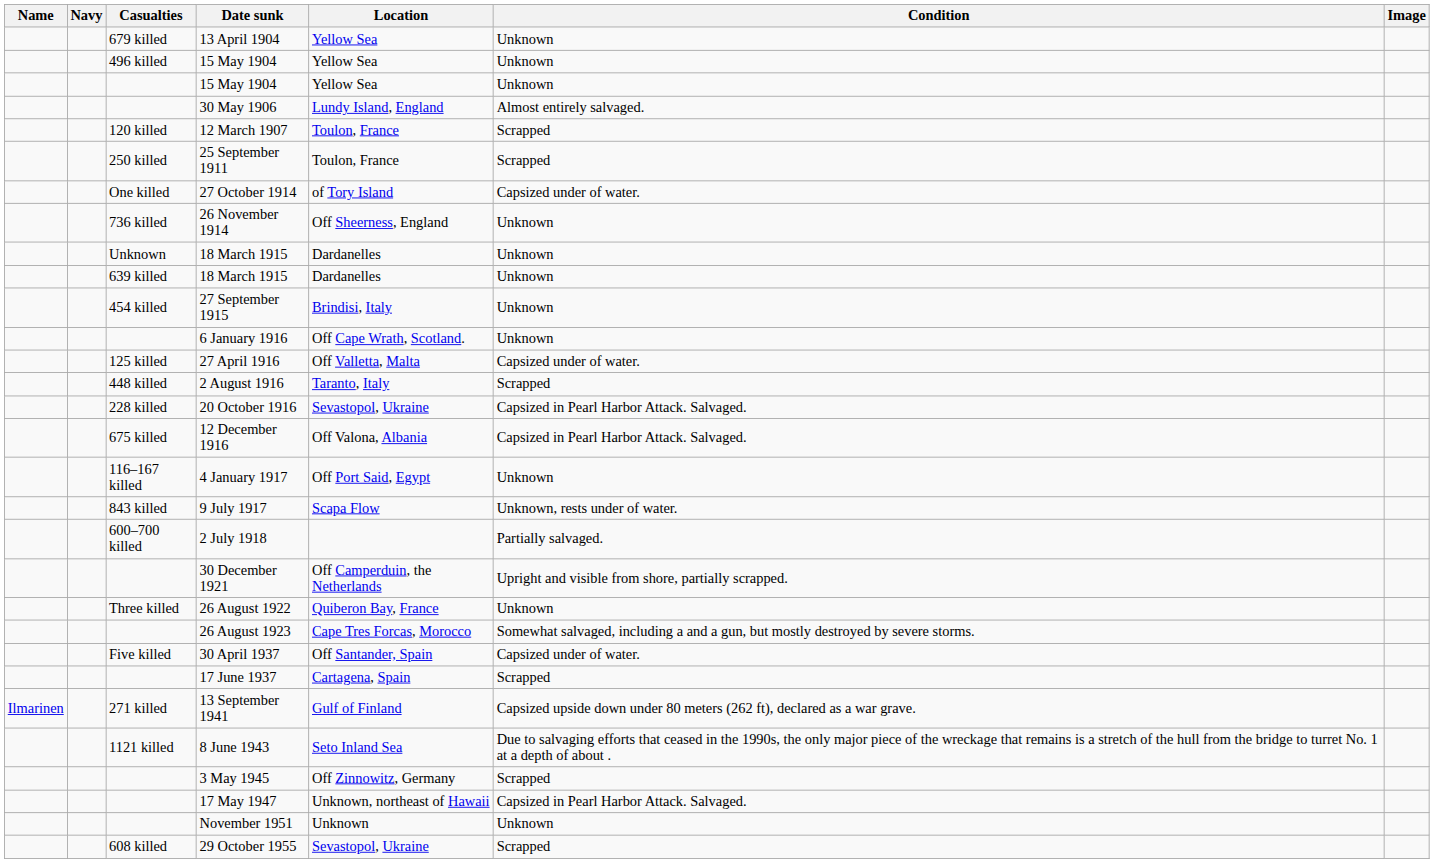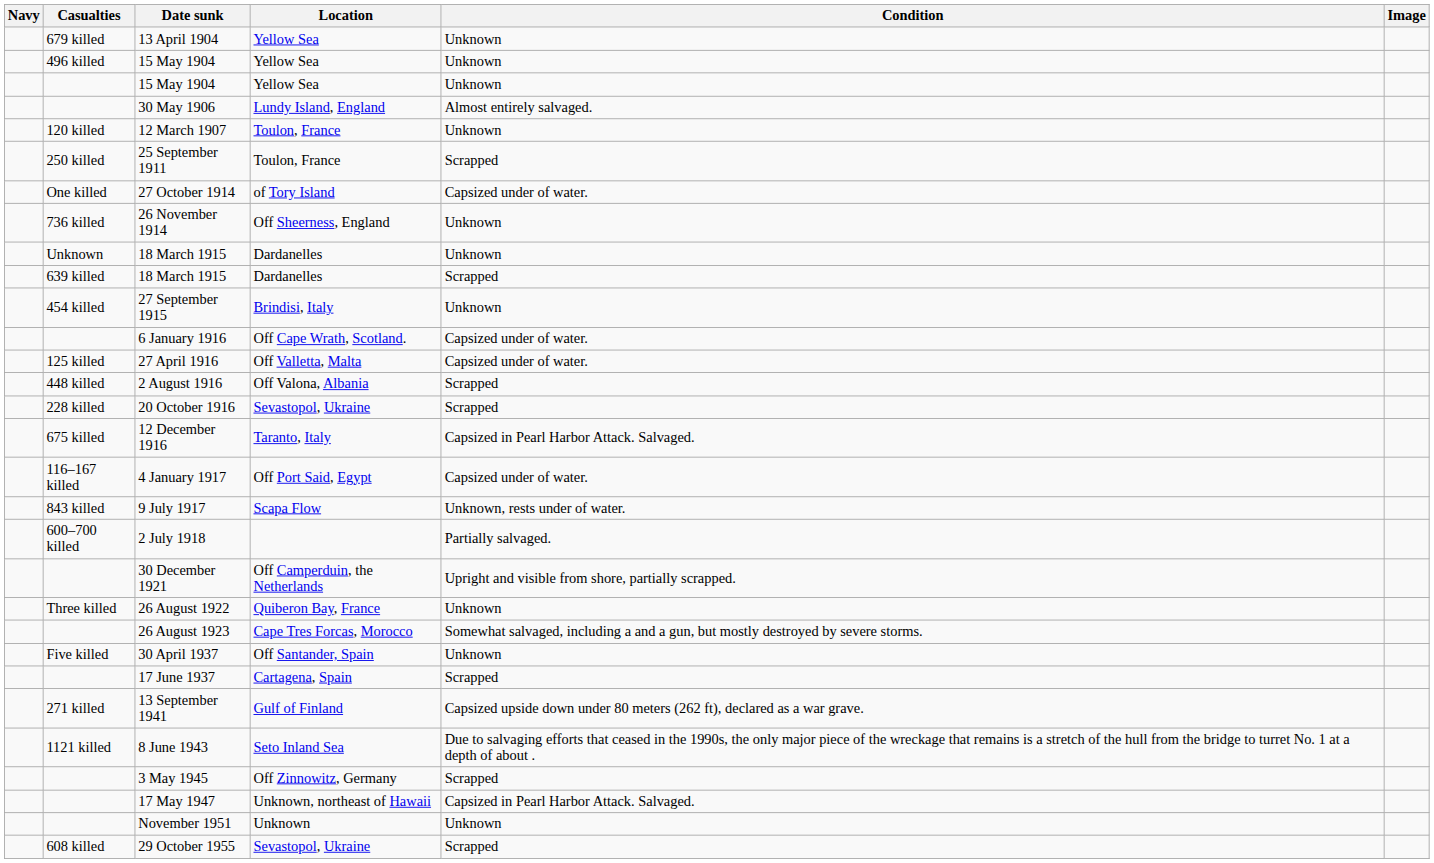 <table class="wikitable sortable" style="width:100%;">
 <tr>
-<th scope="col">Name</th>
 <th scope="col">Navy</th>
 <th scope="col">Casualties</th>
 <th scope="col">Date sunk</th>
 <th scope="col">Location</th>
 <th scope="col">Condition</th>
 <th scope="col">Image</th>
 </tr>
 <tr>
 <td></td>
-<td></td>
 <td>679 killed</td>
 <td>13 April 1904</td>
 <td><a href='#'>Yellow Sea</a></td>
 <td>Unknown</td>
 <td></td>
 </tr>
 <tr>
-<td></td>
 <td></td>
 <td>496 killed</td>
 <td>15 May 1904</td>
 <td> Yellow Sea</td>
 <td>Unknown</td>
 <td></td>
 </tr>
 <tr>
 <td></td>
 <td></td>
-<td></td>
 <td>15 May 1904</td>
 <td> Yellow Sea</td>
 <td>Unknown</td>
 <td></td>
 </tr>
 <tr>
-<td></td>
 <td></td>
 <td></td>
 <td>30 May 1906</td>
 <td><a href='#'>Lundy Island</a>, <a href='#'>England</a></td>
 <td>Almost entirely salvaged.</td>
 <td></td>
 </tr>
 <tr>
 <td></td>
-<td></td>
 <td>120 killed</td>
 <td>12 March 1907</td>
 <td><a href='#'>Toulon</a>, <a href='#'>France</a></td>
-<td>Scrapped</td>
+<td>Unknown</td>
 <td></td>
 </tr>
 <tr>
-<td></td>
 <td></td>
 <td>250 killed</td>
 <td>25 September 1911</td>
 <td>Toulon, France</td>
 <td>Scrapped</td>
 <td></td>
 </tr>
 <tr>
 <td></td>
-<td></td>
 <td>One killed</td>
 <td>27 October 1914</td>
 <td>  of <a href='#'>Tory Island</a></td>
 <td>Capsized under  of water.</td>
 <td></td>
 </tr>
 <tr>
-<td></td>
 <td></td>
 <td>736 killed</td>
 <td>26 November 1914</td>
 <td> Off <a href='#'>Sheerness</a>, England</td>
 <td>Unknown</td>
 <td></td>
 </tr>
 <tr>
 <td></td>
-<td></td>
 <td>Unknown</td>
 <td>18 March 1915</td>
 <td>Dardanelles</td>
 <td>Unknown</td>
 <td></td>
 </tr>
 <tr>
 <td></td>
-<td></td>
 <td>639 killed</td>
 <td>18 March 1915</td>
 <td> Dardanelles</td>
-<td>Unknown</td>
+<td>Scrapped</td>
 <td></td>
 </tr>
 <tr>
-<td></td>
 <td></td>
 <td>454 killed</td>
 <td>27 September 1915</td>
 <td><a href='#'>Brindisi</a>, <a href='#'>Italy</a></td>
 <td>Unknown</td>
 <td></td>
 </tr>
 <tr>
 <td></td>
 <td></td>
-<td></td>
 <td>6 January 1916</td>
 <td>Off <a href='#'>Cape Wrath</a>, <a href='#'>Scotland</a>.</td>
-<td>Unknown</td>
+<td>Capsized under  of water.</td>
 <td></td>
 </tr>
 <tr>
-<td></td>
 <td></td>
 <td>125 killed</td>
 <td>27 April 1916</td>
 <td> Off <a href='#'>Valletta</a>, <a href='#'>Malta</a></td>
 <td>Capsized under  of water.</td>
 <td></td>
 </tr>
 <tr>
 <td></td>
-<td></td>
 <td>448 killed</td>
 <td>2 August 1916</td>
-<td><a href='#'>Taranto</a>, <a href='#'>Italy</a></td>
+<td>Off Valona, <a href='#'>Albania</a></td>
 <td>Scrapped</td>
 <td></td>
 </tr>
 <tr>
 <td></td>
-<td></td>
 <td>228 killed</td>
 <td>20 October 1916</td>
 <td><a href='#'>Sevastopol</a>, <a href='#'>Ukraine</a></td>
+<td>Scrapped</td>
+<td></td>
+</tr>
+<tr>
+<td></td>
+<td>675 killed</td>
+<td>12 December 1916</td>
+<td><a href='#'>Taranto</a>, <a href='#'>Italy</a></td>
 <td>Capsized in Pearl Harbor Attack. Salvaged.</td>
 <td></td>
 </tr>
 <tr>
 <td></td>
-<td></td>
-<td>675 killed</td>
-<td>12 December 1916</td>
-<td>Off Valona, <a href='#'>Albania</a></td>
-<td>Capsized in Pearl Harbor Attack. Salvaged.</td>
+<td>116–167 killed</td>
+<td>4 January 1917</td>
+<td>Off <a href='#'>Port Said</a>, <a href='#'>Egypt</a></td>
+<td>Capsized under  of water.</td>
 <td></td>
 </tr>
 <tr>
-<td></td>
-<td></td>
-<td>116–167 killed</td>
-<td>4 January 1917</td>
-<td>Off <a href='#'>Port Said</a>, <a href='#'>Egypt</a></td>
-<td>Unknown</td>
-<td></td>
-</tr>
-<tr>
-<td></td>
 <td></td>
 <td>843 killed</td>
 <td>9 July 1917</td>
 <td> <a href='#'>Scapa Flow</a></td>
 <td>Unknown, rests under  of water.</td>
 <td></td>
 </tr>
 <tr>
-<td></td>
 <td></td>
 <td>600–700 killed</td>
 <td>2 July 1918</td>
 <td></td>
 <td>Partially salvaged.</td>
 <td></td>
 </tr>
 <tr>
 <td></td>
 <td></td>
-<td></td>
 <td>30 December 1921</td>
 <td> Off <a href='#'>Camperduin</a>, the <a href='#'>Netherlands</a></td>
 <td>Upright and visible from shore, partially scrapped.</td>
 <td></td>
 </tr>
 <tr>
-<td></td>
 <td></td>
 <td>Three killed</td>
 <td>26 August 1922</td>
 <td> <a href='#'>Quiberon Bay</a>, <a href='#'>France</a></td>
 <td>Unknown</td>
 <td></td>
 </tr>
 <tr>
 <td></td>
 <td></td>
-<td></td>
 <td>26 August 1923</td>
 <td><a href='#'>Cape Tres Forcas</a>, <a href='#'>Morocco</a></td>
 <td>Somewhat salvaged, including a  and a  gun, but mostly destroyed by severe storms.</td>
 <td></td>
 </tr>
 <tr>
 <td></td>
-<td></td>
 <td>Five killed</td>
 <td>30 April 1937</td>
 <td> Off <a href='#'>Santander, Spain</a></td>
-<td>Capsized under  of water.</td>
+<td>Unknown</td>
 <td></td>
 </tr>
 <tr>
-<td></td>
 <td></td>
 <td></td>
 <td>17 June 1937</td>
 <td><a href='#'>Cartagena</a>, <a href='#'>Spain</a></td>
 <td>Scrapped</td>
 <td></td>
 </tr>
 <tr>
-<td><a href='#'>Ilmarinen</a></td>
 <td></td>
 <td>271 killed</td>
 <td>13 September 1941</td>
 <td><a href='#'>Gulf of Finland</a></td>
 <td>Capsized upside down under 80 meters (262 ft), declared as a war grave.</td>
 <td></td>
 </tr>
 <tr>
-<td></td>
 <td></td>
 <td>1121 killed</td>
 <td>8 June 1943</td>
 <td> <a href='#'>Seto Inland Sea</a></td>
 <td>Due to salvaging efforts that ceased in the 1990s, the only major piece of the wreckage that remains is a  stretch of the hull from the bridge to turret No. 1 at a depth of about .</td>
 <td></td>
 </tr>
 <tr>
 <td></td>
 <td></td>
-<td></td>
 <td>3 May 1945</td>
 <td>Off <a href='#'>Zinnowitz</a>, Germany</td>
 <td>Scrapped</td>
 <td></td>
 </tr>
 <tr>
-<td></td>
 <td></td>
 <td></td>
 <td>17 May 1947</td>
 <td>Unknown, northeast of <a href='#'>Hawaii</a></td>
 <td>Capsized in Pearl Harbor Attack. Salvaged.</td>
 <td></td>
 </tr>
 <tr>
 <td></td>
 <td></td>
-<td></td>
 <td>November 1951</td>
 <td>Unknown</td>
 <td>Unknown</td>
 <td></td>
 </tr>
 <tr>
-<td></td>
 <td></td>
 <td>608 killed</td>
 <td>29 October 1955</td>
 <td> <a href='#'>Sevastopol</a>, <a href='#'>Ukraine</a></td>
 <td>Scrapped</td>
 <td></td>
 </tr>
 </table>
